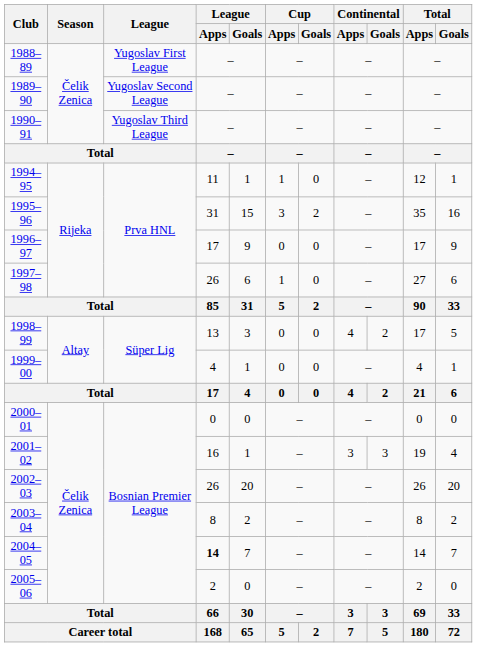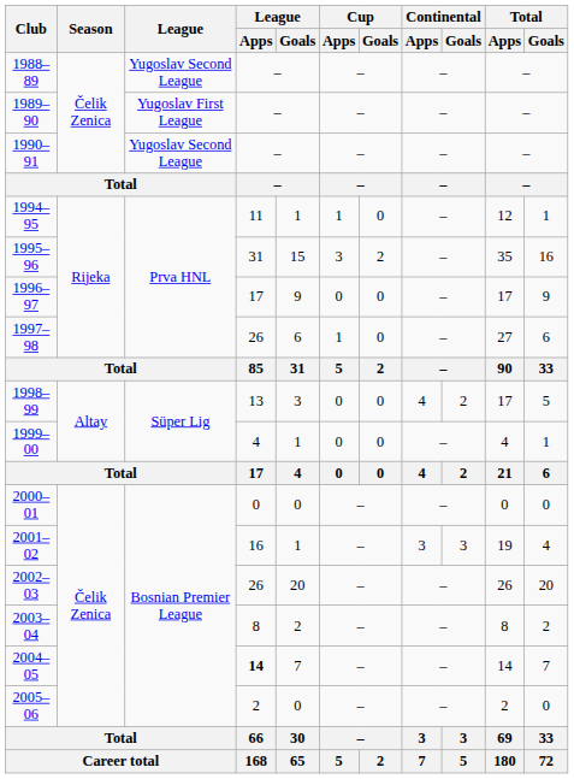 <table class="wikitable" style="text-align:center;">
 <tr>
 <th rowspan="2">Club</th>
 <th rowspan="2">Season</th>
 <th rowspan="2">League</th>
 <th colspan="2">League</th>
 <th colspan="2">Cup</th>
 <th colspan="2">Continental</th>
 <th colspan="2">Total</th>
 </tr>
 <tr>
 <th>Apps</th>
 <th>Goals</th>
 <th>Apps</th>
 <th>Goals</th>
 <th>Apps</th>
 <th>Goals</th>
 <th>Apps</th>
 <th>Goals</th>
 </tr>
 <tr>
 <td><a href='#'>1988–89</a></td>
 <td rowspan="3"><a href='#'>Čelik Zenica</a></td>
+<td rowspan="1"><a href='#'>Yugoslav Second League</a></td>
+<td colspan="2">–</td>
+<td colspan="2">–</td>
+<td colspan="2">–</td>
+<td colspan="2">–</td>
+</tr>
+<tr>
+<td><a href='#'>1989–90</a></td>
 <td rowspan="1"><a href='#'>Yugoslav First League</a></td>
 <td colspan="2">–</td>
 <td colspan="2">–</td>
 <td colspan="2">–</td>
 <td colspan="2">–</td>
 </tr>
 <tr>
-<td><a href='#'>1989–90</a></td>
+<td><a href='#'>1990–91</a></td>
 <td rowspan="1"><a href='#'>Yugoslav Second League</a></td>
-<td colspan="2">–</td>
-<td colspan="2">–</td>
-<td colspan="2">–</td>
-<td colspan="2">–</td>
-</tr>
-<tr>
-<td><a href='#'>1990–91</a></td>
-<td rowspan="1"><a href='#'>Yugoslav Third League</a></td>
 <td colspan="2">–</td>
 <td colspan="2">–</td>
 <td colspan="2">–</td>
 <td colspan="2">–</td>
 </tr>
 <tr>
 <th colspan=3>Total</th>
 <th colspan="2">–</th>
 <th colspan="2">–</th>
 <th colspan="2">–</th>
 <th colspan="2">–</th>
 </tr>
 <tr>
 <td><a href='#'>1994–95</a></td>
 <td rowspan="4"><a href='#'>Rijeka</a></td>
 <td rowspan="4"><a href='#'>Prva HNL</a></td>
 <td>11</td>
 <td>1</td>
 <td>1</td>
 <td>0</td>
 <td colspan="2">–</td>
 <td>12</td>
 <td>1</td>
 </tr>
 <tr>
 <td><a href='#'>1995–96</a></td>
 <td>31</td>
 <td>15</td>
 <td>3</td>
 <td>2</td>
 <td colspan="2">–</td>
 <td>35</td>
 <td>16</td>
 </tr>
 <tr>
 <td><a href='#'>1996–97</a></td>
 <td>17</td>
 <td>9</td>
 <td>0</td>
 <td>0</td>
 <td colspan="2">–</td>
 <td>17</td>
 <td>9</td>
 </tr>
 <tr>
 <td><a href='#'>1997–98</a></td>
 <td>26</td>
 <td>6</td>
 <td>1</td>
 <td>0</td>
 <td colspan="2">–</td>
 <td>27</td>
 <td>6</td>
 </tr>
 <tr>
 <th colspan=3>Total</th>
 <th>85</th>
 <th>31</th>
 <th>5</th>
 <th>2</th>
 <th colspan="2">–</th>
 <th>90</th>
 <th>33</th>
 </tr>
 <tr>
 <td><a href='#'>1998–99</a></td>
 <td rowspan="2"><a href='#'>Altay</a></td>
 <td rowspan="2"><a href='#'>Süper Lig</a></td>
 <td>13</td>
 <td>3</td>
 <td>0</td>
 <td>0</td>
 <td>4</td>
 <td>2</td>
 <td>17</td>
 <td>5</td>
 </tr>
 <tr>
 <td><a href='#'>1999–00</a></td>
 <td>4</td>
 <td>1</td>
 <td>0</td>
 <td>0</td>
 <td colspan="2">–</td>
 <td>4</td>
 <td>1</td>
 </tr>
 <tr>
 <th colspan=3>Total</th>
 <th>17</th>
 <th>4</th>
 <th>0</th>
 <th>0</th>
 <th>4</th>
 <th>2</th>
 <th>21</th>
 <th>6</th>
 </tr>
 <tr>
 <td><a href='#'>2000–01</a></td>
 <td rowspan="6"><a href='#'>Čelik Zenica</a></td>
 <td rowspan="6"><a href='#'>Bosnian Premier League</a></td>
 <td>0</td>
 <td>0</td>
 <td colspan="2">–</td>
 <td colspan="2">–</td>
 <td>0</td>
 <td>0</td>
 </tr>
 <tr>
 <td><a href='#'>2001–02</a></td>
 <td>16</td>
 <td>1</td>
 <td colspan="2">–</td>
 <td>3</td>
 <td>3</td>
 <td>19</td>
 <td>4</td>
 </tr>
 <tr>
 <td><a href='#'>2002–03</a></td>
 <td>26</td>
 <td>20</td>
 <td colspan="2">–</td>
 <td colspan="2">–</td>
 <td>26</td>
 <td>20</td>
 </tr>
 <tr>
 <td><a href='#'>2003–04</a></td>
 <td>8</td>
 <td>2</td>
 <td colspan="2">–</td>
 <td colspan="2">–</td>
 <td>8</td>
 <td>2</td>
 </tr>
 <tr>
 <td><a href='#'>2004–05</a></td>
 <td><strong>14</strong></td>
 <td>7</td>
 <td colspan="2">–</td>
 <td colspan="2">–</td>
 <td>14</td>
 <td>7</td>
 </tr>
 <tr>
 <td><a href='#'>2005–06</a></td>
 <td>2</td>
 <td>0</td>
 <td colspan="2">–</td>
 <td colspan="2">–</td>
 <td>2</td>
 <td>0</td>
 </tr>
 <tr>
 <th colspan=3>Total</th>
 <th>66</th>
 <th>30</th>
 <th colspan="2">–</th>
 <th>3</th>
 <th>3</th>
 <th>69</th>
 <th>33</th>
 </tr>
 <tr>
 <th colspan=3>Career total</th>
 <th>168</th>
 <th>65</th>
 <th>5</th>
 <th>2</th>
 <th>7</th>
 <th>5</th>
 <th>180</th>
 <th>72</th>
 </tr>
 </table>
